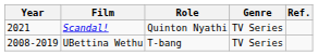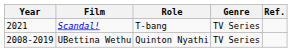 <table class="wikitable">
 <tr>
 <th>Year</th>
 <th>Film</th>
 <th>Role</th>
 <th>Genre</th>
 <th>Ref.</th>
 </tr>
 <tr>
 <td>2021</td>
 <td><em><a href='#'>Scandal!</a></em></td>
-<td>Quinton Nyathi</td>
+<td>T-bang</td>
 <td>TV Series</td>
 <td></td>
 </tr>
 <tr>
 <td>2008-2019</td>
 <td>UBettina Wethu</td>
-<td>T-bang</td>
+<td>Quinton Nyathi</td>
 <td>TV Series</td>
 <td></td>
 </tr>
 </table>
